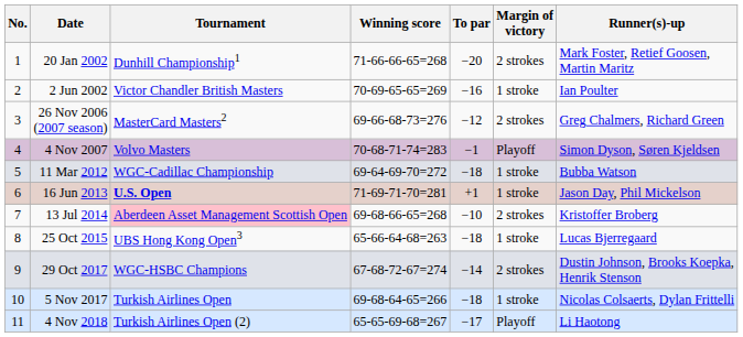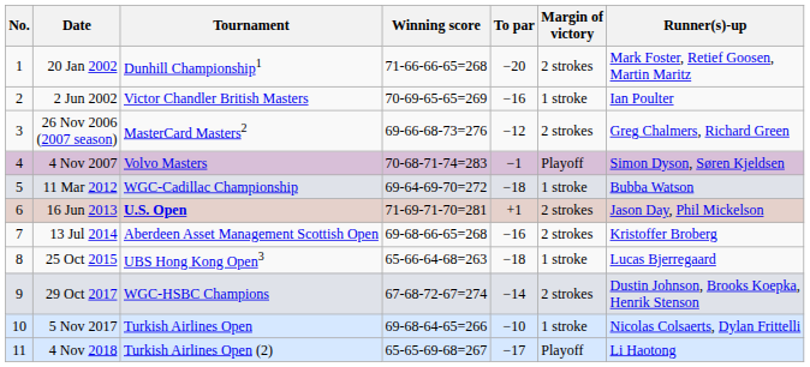 <table class="wikitable" style="font-size:95%;">
 <tr>
 <th>No.</th>
 <th>Date</th>
 <th>Tournament</th>
 <th>Winning score</th>
 <th>To par</th>
 <th>Margin of<br>victory</th>
 <th>Runner(s)-up</th>
 </tr>
 <tr>
 <td align=center>1</td>
 <td align=right>20 Jan <a href='#'>2002</a></td>
 <td><a href='#'>Dunhill Championship</a><sup>1</sup></td>
 <td>71-66-66-65=268</td>
 <td align=center>−20</td>
 <td>2 strokes</td>
 <td> <a href='#'>Mark Foster</a>,  <a href='#'>Retief Goosen</a>,<br> <a href='#'>Martin Maritz</a></td>
 </tr>
 <tr>
 <td align=center>2</td>
 <td align=right>2 Jun 2002</td>
 <td><a href='#'>Victor Chandler British Masters</a></td>
 <td>70-69-65-65=269</td>
 <td align=center>−16</td>
 <td>1 stroke</td>
 <td> <a href='#'>Ian Poulter</a></td>
 </tr>
 <tr>
 <td align=center>3</td>
 <td align=right>26 Nov 2006<br>(<a href='#'>2007 season</a>)</td>
 <td><a href='#'>MasterCard Masters</a><sup>2</sup></td>
 <td>69-66-68-73=276</td>
 <td align=center>−12</td>
 <td>2 strokes</td>
 <td> <a href='#'>Greg Chalmers</a>,  <a href='#'>Richard Green</a></td>
 </tr>
 <tr style="background:thistle">
 <td align=center>4</td>
 <td align=right>4 Nov 2007</td>
 <td><a href='#'>Volvo Masters</a></td>
 <td>70-68-71-74=283</td>
 <td align=center>−1</td>
 <td>Playoff</td>
 <td> <a href='#'>Simon Dyson</a>,  <a href='#'>Søren Kjeldsen</a></td>
 </tr>
 <tr style="background:#dfe2e9;">
 <td align=center>5</td>
 <td align=right>11 Mar <a href='#'>2012</a></td>
 <td><a href='#'>WGC-Cadillac Championship</a></td>
 <td>69-64-69-70=272</td>
 <td align=center>−18</td>
 <td>1 stroke</td>
 <td> <a href='#'>Bubba Watson</a></td>
 </tr>
 <tr style="background:#e5d1cb;">
 <td align=center>6</td>
 <td align=right>16 Jun <a href='#'>2013</a></td>
 <td><strong><a href='#'>U.S. Open</a></strong></td>
 <td>71-69-71-70=281</td>
 <td align=center>+1</td>
-<td>1 stroke</td>
+<td>2 strokes</td>
 <td> <a href='#'>Jason Day</a>,  <a href='#'>Phil Mickelson</a></td>
 </tr>
 <tr>
 <td align=center>7</td>
 <td align=right>13 Jul <a href='#'>2014</a></td>
-<td style="background: pink;"><a href='#'>Aberdeen Asset Management Scottish Open</a></td>
+<td><a href='#'>Aberdeen Asset Management Scottish Open</a></td>
 <td>69-68-66-65=268</td>
-<td align=center>−10</td>
+<td align=center>−16</td>
 <td>2 strokes</td>
 <td> <a href='#'>Kristoffer Broberg</a></td>
 </tr>
 <tr>
 <td align=center>8</td>
 <td align=right>25 Oct <a href='#'>2015</a></td>
 <td><a href='#'>UBS Hong Kong Open</a><sup>3</sup></td>
 <td>65-66-64-68=263</td>
 <td align=center>−18</td>
 <td>1 stroke</td>
 <td> <a href='#'>Lucas Bjerregaard</a></td>
 </tr>
 <tr style="background:#dfe2e9;">
 <td align=center>9</td>
 <td align=right>29 Oct <a href='#'>2017</a></td>
 <td><a href='#'>WGC-HSBC Champions</a></td>
 <td>67-68-72-67=274</td>
 <td align=center>−14</td>
 <td>2 strokes</td>
 <td> <a href='#'>Dustin Johnson</a>,  <a href='#'>Brooks Koepka</a>,<br> <a href='#'>Henrik Stenson</a></td>
 </tr>
 <tr style="background:#D6E8FF;">
 <td align=center>10</td>
 <td align=right>5 Nov 2017</td>
 <td><a href='#'>Turkish Airlines Open</a></td>
 <td>69-68-64-65=266</td>
-<td align=center>−18</td>
+<td align=center>−10</td>
 <td>1 stroke</td>
 <td> <a href='#'>Nicolas Colsaerts</a>,  <a href='#'>Dylan Frittelli</a></td>
 </tr>
 <tr style="background:#D6E8FF;">
 <td align=center>11</td>
 <td align=right>4 Nov <a href='#'>2018</a></td>
 <td><a href='#'>Turkish Airlines Open</a> (2)</td>
 <td>65-65-69-68=267</td>
 <td align=center>−17</td>
 <td>Playoff</td>
 <td> <a href='#'>Li Haotong</a></td>
 </tr>
 </table>
